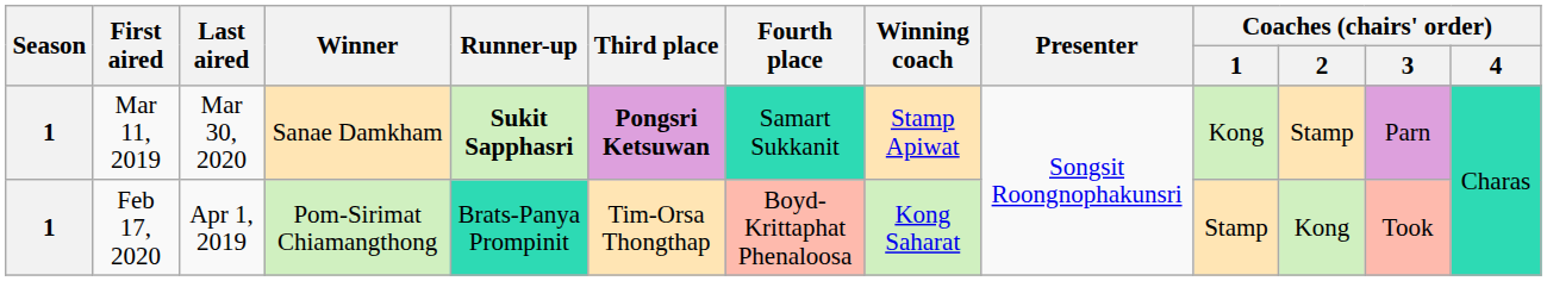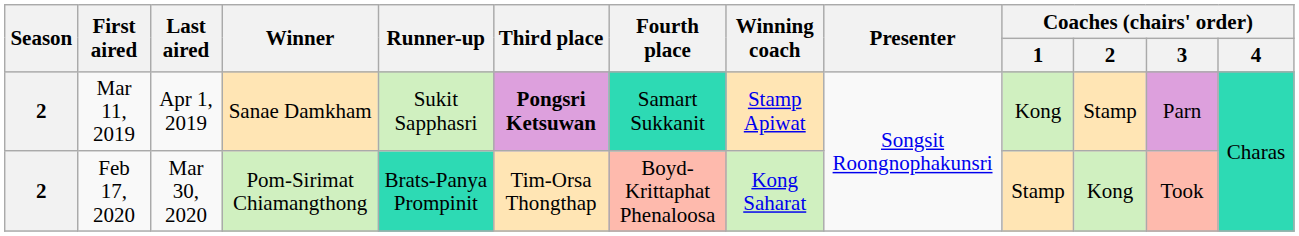 <table class="wikitable" style="text-align:center; font-size:90%; line-height:16px; width:100%">
 <tr>
 <th rowspan="2" scope="col" width="1%">Season</th>
 <th rowspan="2" scope="col" width="5%">First aired</th>
 <th rowspan="2" scope="col" width="5%">Last aired</th>
 <th rowspan="2" scope="col" width="8%">Winner</th>
 <th rowspan="2" scope="col" width="8%">Runner-up</th>
 <th rowspan="2" scope="col" width="8%">Third place</th>
 <th rowspan="2" scope="col" width="8%">Fourth place</th>
 <th rowspan="2" scope="col" width="6%">Winning coach</th>
 <th rowspan="2" scope="col" width="6%">Presenter</th>
 <th colspan="4" scope="col" width="0%">Coaches (chairs' order)</th>
 </tr>
 <tr>
 <th width="5%">1</th>
 <th width="5%">2</th>
 <th width="5%">3</th>
 <th width="5%">4</th>
 </tr>
 <tr>
-<th scope="row">1</th>
+<th scope="row">2</th>
 <td>Mar 11, 2019</td>
-<td>Mar 30, 2020</td>
+<td>Apr 1, 2019</td>
 <td style="background:#ffe5b4">Sanae Damkham</td>
-<td style="background:#d0f0c0"><strong>Sukit Sapphasri</strong></td>
+<td style="background:#d0f0c0">Sukit Sapphasri</td>
 <td style="background:#dda0dd"><strong>Pongsri Ketsuwan</strong></td>
 <td style="background:#2ddab4">Samart Sukkanit</td>
 <td style="background:#ffe5b4"><a href='#'>Stamp Apiwat</a></td>
 <td rowspan="2"><a href='#'>Songsit Roongnophakunsri</a></td>
 <td style="background:#d0f0c0">Kong</td>
 <td style="background:#ffe5b4">Stamp</td>
 <td style="background:#dda0dd">Parn</td>
 <td style="background:#2ddab4" rowspan="2">Charas</td>
 </tr>
 <tr>
-<th>1</th>
+<th>2</th>
 <td>Feb 17, 2020</td>
-<td>Apr 1, 2019</td>
+<td>Mar 30, 2020</td>
 <td style="background:#d0f0c0">Pom-Sirimat Chiamangthong</td>
 <td style="background:#2ddab4">Brats-Panya Prompinit</td>
 <td style="background:#ffe5b4">Tim-Orsa Thongthap</td>
 <td style="background:#febaad">Boyd-Krittaphat Phenaloosa</td>
 <td style="background:#d0f0c0"><a href='#'>Kong Saharat</a></td>
 <td style="background:#ffe5b4">Stamp</td>
 <td style="background:#d0f0c0">Kong</td>
 <td style="background:#febaad">Took</td>
 </tr>
 </table>
